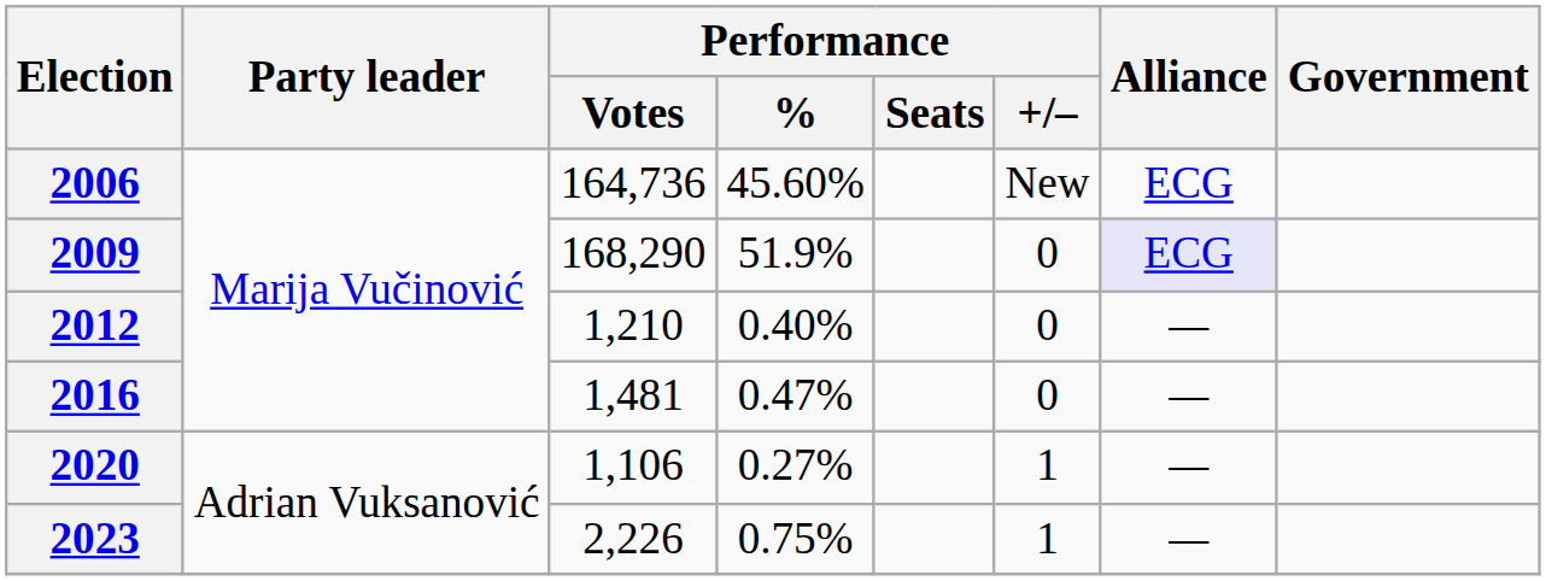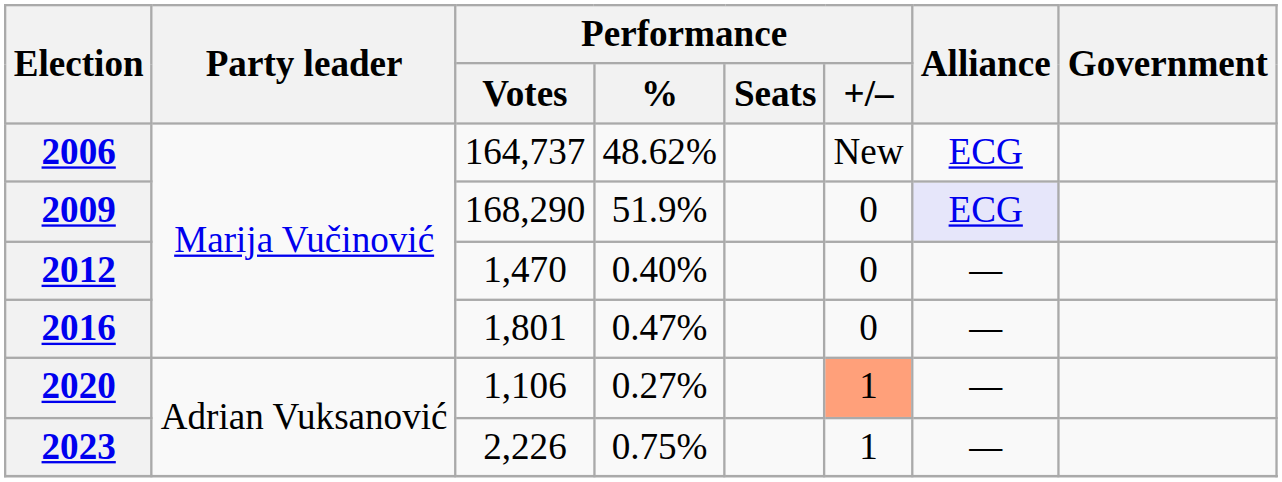 <table class=wikitable style="text-align:center">
 <tr>
 <th rowspan="2"><strong>Election</strong></th>
 <th rowspan="2">Party leader</th>
 <th colspan="4" scope="col">Performance</th>
 <th rowspan="2">Alliance</th>
 <th rowspan="2">Government</th>
 </tr>
 <tr>
 <th>Votes</th>
 <th>%</th>
 <th>Seats</th>
 <th>+/–</th>
 </tr>
 <tr>
 <th><a href='#'>2006</a></th>
 <td rowspan=4><a href='#'>Marija Vučinović</a></td>
-<td>164,736</td>
-<td>45.60%</td>
+<td>164,737</td>
+<td>48.62%</td>
 <td></td>
 <td>New</td>
 <td><a href='#'>ECG</a></td>
 <td></td>
 </tr>
 <tr>
 <th><a href='#'>2009</a></th>
 <td>168,290</td>
 <td>51.9%</td>
 <td></td>
 <td> 0</td>
 <td style="background: lavender;"><a href='#'>ECG</a></td>
 <td></td>
 </tr>
 <tr>
 <th><a href='#'>2012</a></th>
-<td>1,210</td>
+<td>1,470</td>
 <td>0.40%</td>
 <td></td>
 <td> 0</td>
 <td><em>—</em></td>
 <td></td>
 </tr>
 <tr>
 <th><a href='#'>2016</a></th>
-<td>1,481</td>
+<td>1,801</td>
 <td>0.47%</td>
 <td></td>
 <td> 0</td>
 <td><em>—</em></td>
 <td></td>
 </tr>
 <tr>
 <th><a href='#'>2020</a></th>
 <td rowspan=2>Adrian Vuksanović</td>
 <td>1,106</td>
 <td>0.27%</td>
 <td></td>
-<td> 1</td>
+<td style="background: lightsalmon;"> 1</td>
 <td><em>—</em></td>
 <td></td>
 </tr>
 <tr>
 <th><a href='#'>2023</a></th>
 <td>2,226</td>
 <td>0.75%</td>
 <td></td>
 <td> 1</td>
 <td><em>—</em></td>
 <td></td>
 </tr>
 <tr>
 </tr>
 </table>
